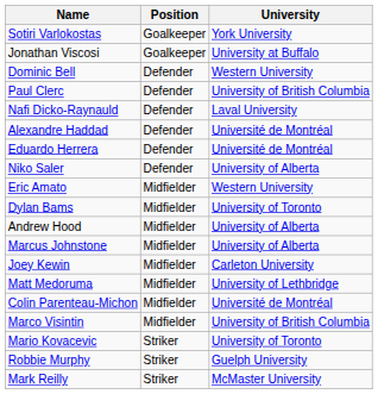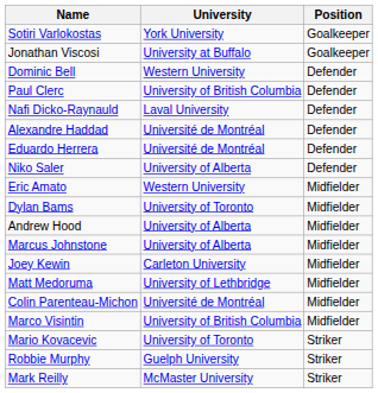 <table class="wikitable sortable" style="font-size:95%;">
 <tr>
 <th>Name</th>
+<th>University</th>
 <th>Position</th>
-<th>University</th>
 </tr>
 <tr>
 <td><a href='#'>Sotiri Varlokostas</a></td>
+<td><a href='#'>York University</a></td>
 <td>Goalkeeper</td>
-<td><a href='#'>York University</a></td>
 </tr>
 <tr>
 <td>Jonathan Viscosi</td>
+<td><a href='#'>University at Buffalo</a></td>
 <td>Goalkeeper</td>
-<td><a href='#'>University at Buffalo</a></td>
 </tr>
 <tr>
 <td><a href='#'>Dominic Bell</a></td>
+<td><a href='#'>Western University</a></td>
 <td>Defender</td>
-<td><a href='#'>Western University</a></td>
 </tr>
 <tr>
 <td><a href='#'>Paul Clerc</a></td>
+<td><a href='#'>University of British Columbia</a></td>
 <td>Defender</td>
-<td><a href='#'>University of British Columbia</a></td>
 </tr>
 <tr>
 <td><a href='#'>Nafi Dicko-Raynauld</a></td>
+<td><a href='#'>Laval University</a></td>
 <td>Defender</td>
-<td><a href='#'>Laval University</a></td>
 </tr>
 <tr>
 <td><a href='#'>Alexandre Haddad</a></td>
+<td><a href='#'>Université de Montréal</a></td>
 <td>Defender</td>
-<td><a href='#'>Université de Montréal</a></td>
 </tr>
 <tr>
 <td><a href='#'>Eduardo Herrera</a></td>
+<td><a href='#'>Université de Montréal</a></td>
 <td>Defender</td>
-<td><a href='#'>Université de Montréal</a></td>
 </tr>
 <tr>
 <td><a href='#'>Niko Saler</a></td>
+<td><a href='#'>University of Alberta</a></td>
 <td>Defender</td>
-<td><a href='#'>University of Alberta</a></td>
 </tr>
 <tr>
 <td><a href='#'>Eric Amato</a></td>
+<td><a href='#'>Western University</a></td>
 <td>Midfielder</td>
-<td><a href='#'>Western University</a></td>
 </tr>
 <tr>
 <td><a href='#'>Dylan Bams</a></td>
+<td><a href='#'>University of Toronto</a></td>
 <td>Midfielder</td>
-<td><a href='#'>University of Toronto</a></td>
 </tr>
 <tr>
 <td>Andrew Hood</td>
+<td><a href='#'>University of Alberta</a></td>
 <td>Midfielder</td>
-<td><a href='#'>University of Alberta</a></td>
 </tr>
 <tr>
 <td><a href='#'>Marcus Johnstone</a></td>
+<td><a href='#'>University of Alberta</a></td>
 <td>Midfielder</td>
-<td><a href='#'>University of Alberta</a></td>
 </tr>
 <tr>
 <td><a href='#'>Joey Kewin</a></td>
+<td><a href='#'>Carleton University</a></td>
 <td>Midfielder</td>
-<td><a href='#'>Carleton University</a></td>
 </tr>
 <tr>
 <td><a href='#'>Matt Medoruma</a></td>
+<td><a href='#'>University of Lethbridge</a></td>
 <td>Midfielder</td>
-<td><a href='#'>University of Lethbridge</a></td>
 </tr>
 <tr>
 <td><a href='#'>Colin Parenteau-Michon</a></td>
+<td><a href='#'>Université de Montréal</a></td>
 <td>Midfielder</td>
-<td><a href='#'>Université de Montréal</a></td>
 </tr>
 <tr>
 <td><a href='#'>Marco Visintin</a></td>
+<td><a href='#'>University of British Columbia</a></td>
 <td>Midfielder</td>
-<td><a href='#'>University of British Columbia</a></td>
 </tr>
 <tr>
 <td><a href='#'>Mario Kovacevic</a></td>
+<td><a href='#'>University of Toronto</a></td>
 <td>Striker</td>
-<td><a href='#'>University of Toronto</a></td>
 </tr>
 <tr>
 <td><a href='#'>Robbie Murphy</a></td>
+<td><a href='#'>Guelph University</a></td>
 <td>Striker</td>
-<td><a href='#'>Guelph University</a></td>
 </tr>
 <tr>
 <td><a href='#'>Mark Reilly</a></td>
+<td><a href='#'>McMaster University</a></td>
 <td>Striker</td>
-<td><a href='#'>McMaster University</a></td>
 </tr>
 </table>
